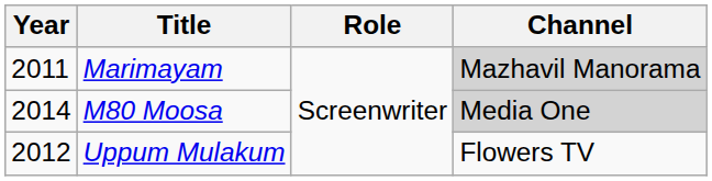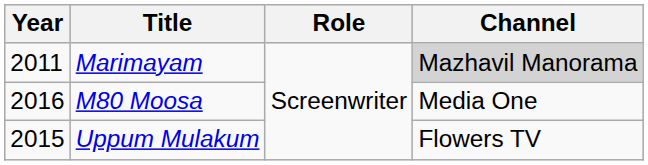 <table class=wikitable>
 <tr>
 <th>Year</th>
 <th>Title</th>
 <th>Role</th>
 <th>Channel</th>
 </tr>
 <tr>
 <td>2011</td>
 <td><em><a href='#'>Marimayam</a></em></td>
 <td rowspan="3">Screenwriter</td>
 <td style="background: lightgrey;">Mazhavil Manorama</td>
 </tr>
 <tr>
-<td>2014</td>
+<td>2016</td>
 <td><em><a href='#'>M80 Moosa</a></em></td>
-<td style="background: lightgrey;">Media One</td>
+<td>Media One</td>
 </tr>
 <tr>
-<td>2012</td>
+<td>2015</td>
 <td><em><a href='#'>Uppum Mulakum</a></em></td>
 <td>Flowers TV</td>
 </tr>
 </table>
